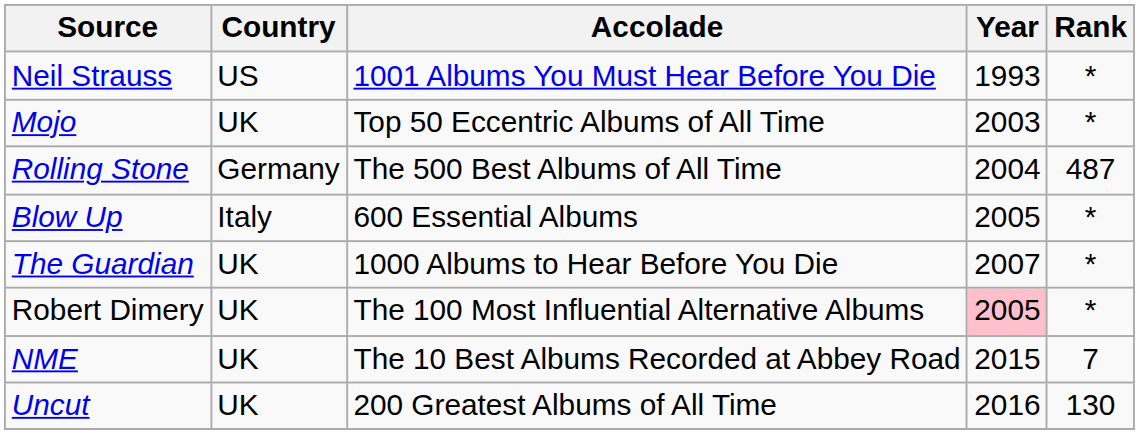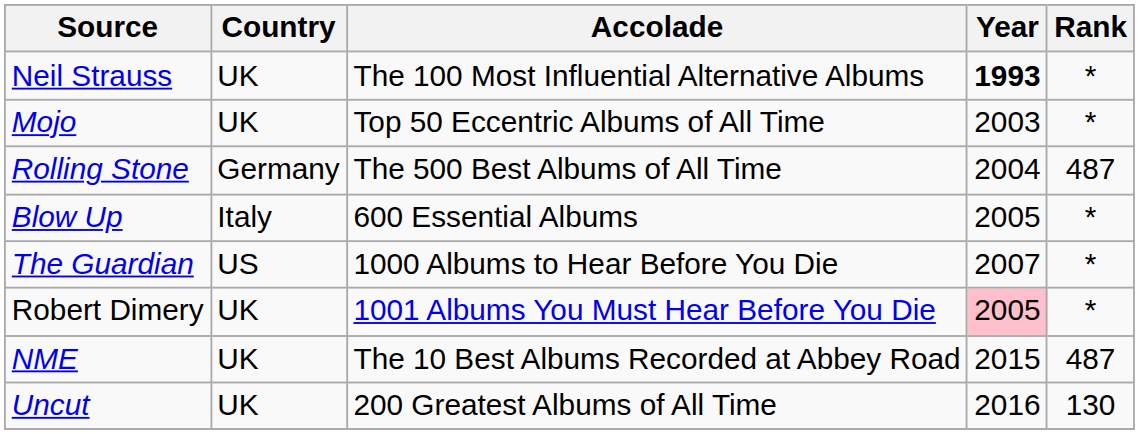 <table class="wikitable sortable">
 <tr>
 <th>Source</th>
 <th>Country</th>
 <th>Accolade</th>
 <th>Year</th>
 <th align="center">Rank</th>
 </tr>
 <tr>
 <td><a href='#'>Neil Strauss</a></td>
-<td>US</td>
-<td><a href='#'>1001 Albums You Must Hear Before You Die</a></td>
-<td>1993</td>
+<td>UK</td>
+<td>The 100 Most Influential Alternative Albums</td>
+<td><strong>1993</strong></td>
 <td align="center">*</td>
 </tr>
 <tr>
 <td><em><a href='#'>Mojo</a></em></td>
 <td>UK</td>
 <td>Top 50 Eccentric Albums of All Time</td>
 <td>2003</td>
 <td align="center">*</td>
 </tr>
 <tr>
 <td><em><a href='#'>Rolling Stone</a></em></td>
 <td>Germany</td>
 <td>The 500 Best Albums of All Time</td>
 <td>2004</td>
 <td align="center">487</td>
 </tr>
 <tr>
 <td><em><a href='#'>Blow Up</a></em></td>
 <td>Italy</td>
 <td>600 Essential Albums	</td>
 <td>2005</td>
 <td align="center">*</td>
 </tr>
 <tr>
 <td><em><a href='#'>The Guardian</a></em></td>
-<td>UK</td>
+<td>US</td>
 <td>1000 Albums to Hear Before You Die</td>
 <td>2007</td>
 <td align="center">*</td>
 </tr>
 <tr>
 <td>Robert Dimery</td>
 <td>UK</td>
-<td>The 100 Most Influential Alternative Albums</td>
+<td><a href='#'>1001 Albums You Must Hear Before You Die</a></td>
 <td style="background: pink;">2005</td>
 <td align="center">*</td>
 </tr>
 <tr>
 <td><em><a href='#'>NME</a></em></td>
 <td>UK</td>
 <td>The 10 Best Albums Recorded at Abbey Road</td>
 <td>2015</td>
-<td align="center">7</td>
+<td align="center">487</td>
 </tr>
 <tr>
 <td><em><a href='#'>Uncut</a></em></td>
 <td>UK</td>
 <td>200 Greatest Albums of All Time</td>
 <td>2016</td>
 <td align="center">130</td>
 </tr>
 <tr>
 </tr>
 </table>
